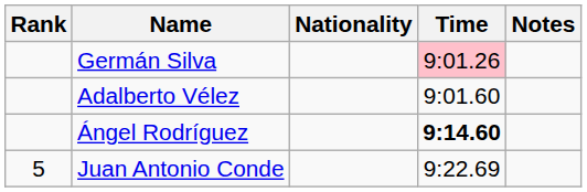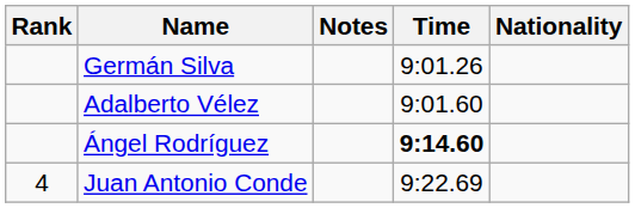 <table class="wikitable sortable" style="text-align:center;font-size:95%">
 <tr>
 <th>Rank</th>
 <th>Name</th>
+<th>Notes</th>
+<th>Time</th>
 <th>Nationality</th>
-<th>Time</th>
-<th>Notes</th>
 </tr>
 <tr>
 <td></td>
 <td align=left><a href='#'>Germán Silva</a></td>
+<td></td>
+<td>9:01.26</td>
 <td align=left></td>
-<td style="background: pink;">9:01.26</td>
-<td></td>
 </tr>
 <tr>
 <td></td>
 <td align=left><a href='#'>Adalberto Vélez</a></td>
+<td></td>
+<td>9:01.60</td>
 <td align=left></td>
-<td>9:01.60</td>
-<td></td>
 </tr>
 <tr>
 <td></td>
 <td align=left><a href='#'>Ángel Rodríguez</a></td>
+<td></td>
+<td><strong>9:14.60</strong></td>
 <td align=left></td>
-<td><strong>9:14.60</strong></td>
-<td></td>
 </tr>
 <tr>
-<td>5</td>
+<td>4</td>
 <td align=left><a href='#'>Juan Antonio Conde</a></td>
+<td></td>
+<td>9:22.69</td>
 <td align=left></td>
-<td>9:22.69</td>
-<td></td>
 </tr>
 </table>
